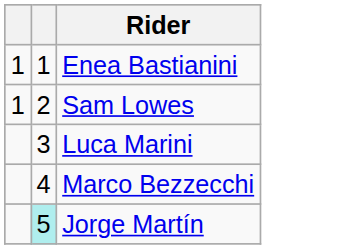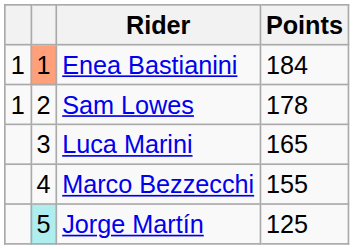 <table class="wikitable" style="font-size: 95%;">
 <tr>
 <th></th>
 <th></th>
 <th>Rider</th>
+<th>Points</th>
 </tr>
 <tr>
 <td> 1</td>
-<td align=center>1</td>
+<td align=center style="background: lightsalmon;">1</td>
 <td> <a href='#'>Enea Bastianini</a></td>
+<td align=left>184</td>
 </tr>
 <tr>
 <td> 1</td>
 <td align=center>2</td>
 <td> <a href='#'>Sam Lowes</a></td>
+<td align=left>178</td>
 </tr>
 <tr>
 <td></td>
 <td align=center>3</td>
 <td> <a href='#'>Luca Marini</a></td>
+<td align=left>165</td>
 </tr>
 <tr>
 <td></td>
 <td align=center>4</td>
 <td> <a href='#'>Marco Bezzecchi</a></td>
+<td align=left>155</td>
 </tr>
 <tr>
 <td></td>
 <td align=center style="background: paleturquoise;">5</td>
 <td> <a href='#'>Jorge Martín</a></td>
+<td align=left>125</td>
 </tr>
 </table>
